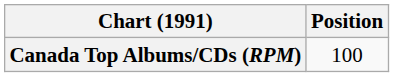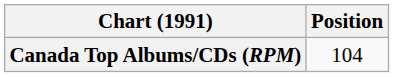 <table class="wikitable plainrowheaders" style="text-align:center">
 <tr>
 <th scope="col">Chart (1991)</th>
 <th scope="col">Position</th>
 </tr>
 <tr>
 <th scope="row">Canada Top Albums/CDs (<em>RPM</em>)</th>
-<td>100</td>
+<td>104</td>
 </tr>
 </table>
